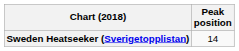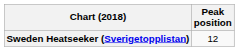 <table class="wikitable plainrowheaders" style="text-align:center">
 <tr>
 <th scope="col">Chart (2018)</th>
 <th scope="col">Peak<br> position</th>
 </tr>
 <tr>
 <th scope="row">Sweden Heatseeker (<a href='#'>Sverigetopplistan</a>)</th>
-<td>14</td>
+<td>12</td>
 </tr>
 </table>
